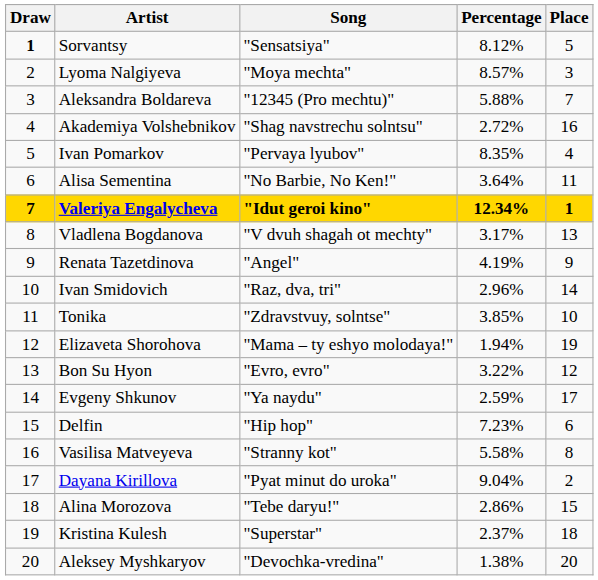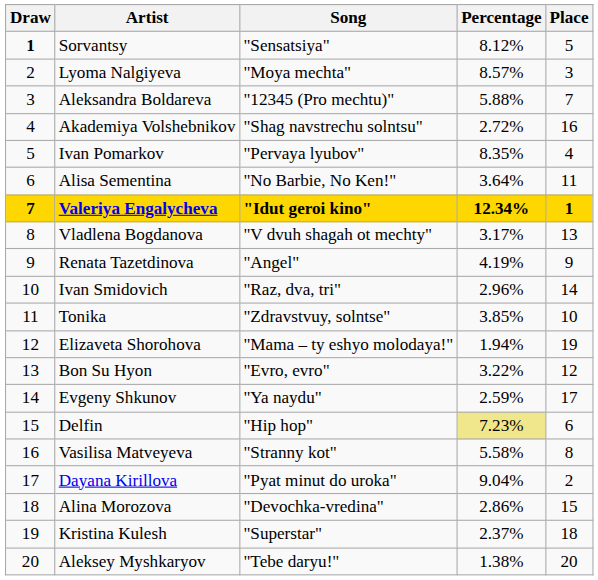 <table class="sortable wikitable" style="margin: 1em auto 1em auto; text-align:center">
 <tr bgcolor="#CCCCCC">
 <th>Draw</th>
 <th>Artist</th>
 <th>Song</th>
 <th>Percentage</th>
 <th>Place</th>
 </tr>
 <tr>
 <td><strong>1</strong></td>
 <td align="left">Sorvantsy</td>
 <td align="left">"Sensatsiya" </td>
 <td>8.12%</td>
 <td>5</td>
 </tr>
 <tr>
 <td>2</td>
 <td align="left">Lyoma Nalgiyeva</td>
 <td align="left">"Moya mechta" </td>
 <td>8.57%</td>
 <td>3</td>
 </tr>
 <tr>
 <td>3</td>
 <td align="left">Aleksandra Boldareva</td>
 <td align="left">"12345 (Pro mechtu)" </td>
 <td>5.88%</td>
 <td>7</td>
 </tr>
 <tr>
 <td>4</td>
 <td align="left">Akademiya Volshebnikov</td>
 <td align="left">"Shag navstrechu solntsu" </td>
 <td>2.72%</td>
 <td>16</td>
 </tr>
 <tr>
 <td>5</td>
 <td align="left">Ivan Pomarkov</td>
 <td align="left">"Pervaya lyubov" </td>
 <td>8.35%</td>
 <td>4</td>
 </tr>
 <tr>
 <td>6</td>
 <td align="left">Alisa Sementina</td>
 <td align="left">"No Barbie, No Ken!"</td>
 <td>3.64%</td>
 <td>11</td>
 </tr>
 <tr style="font-weight:bold; background:gold;">
 <td>7</td>
 <td align="left"><a href='#'>Valeriya Engalycheva</a></td>
 <td align="left">"Idut geroi kino" </td>
 <td>12.34%</td>
 <td>1</td>
 </tr>
 <tr>
 <td>8</td>
 <td align="left">Vladlena Bogdanova</td>
 <td align="left">"V dvuh shagah ot mechty" </td>
 <td>3.17%</td>
 <td>13</td>
 </tr>
 <tr>
 <td>9</td>
 <td align="left">Renata Tazetdinova</td>
 <td align="left">"Angel" </td>
 <td>4.19%</td>
 <td>9</td>
 </tr>
 <tr>
 <td>10</td>
 <td align="left">Ivan Smidovich</td>
 <td align="left">"Raz, dva, tri" </td>
 <td>2.96%</td>
 <td>14</td>
 </tr>
 <tr>
 <td>11</td>
 <td align="left">Tonika</td>
 <td align="left">"Zdravstvuy, solntse" </td>
 <td>3.85%</td>
 <td>10</td>
 </tr>
 <tr>
 <td>12</td>
 <td align="left">Elizaveta Shorohova</td>
 <td align="left">"Mama – ty eshyo molodaya!" </td>
 <td>1.94%</td>
 <td>19</td>
 </tr>
 <tr>
 <td>13</td>
 <td align="left">Bon Su Hyon</td>
 <td align="left">"Evro, evro" </td>
 <td>3.22%</td>
 <td>12</td>
 </tr>
 <tr>
 <td>14</td>
 <td align="left">Evgeny Shkunov</td>
 <td align="left">"Ya naydu" </td>
 <td>2.59%</td>
 <td>17</td>
 </tr>
 <tr>
 <td>15</td>
 <td align="left">Delfin</td>
 <td align="left">"Hip hop" </td>
-<td>7.23%</td>
+<td style="background: khaki;">7.23%</td>
 <td>6</td>
 </tr>
 <tr>
 <td>16</td>
 <td align="left">Vasilisa Matveyeva</td>
 <td align="left">"Stranny kot" </td>
 <td>5.58%</td>
 <td>8</td>
 </tr>
 <tr>
 <td>17</td>
 <td align="left"><a href='#'>Dayana Kirillova</a></td>
 <td align="left">"Pyat minut do uroka" </td>
 <td>9.04%</td>
 <td>2</td>
 </tr>
 <tr>
 <td>18</td>
 <td align="left">Alina Morozova</td>
-<td align="left">"Tebe daryu!" </td>
+<td align="left">"Devochka-vredina" </td>
 <td>2.86%</td>
 <td>15</td>
 </tr>
 <tr>
 <td>19</td>
 <td align="left">Kristina Kulesh</td>
 <td align="left">"Superstar"</td>
 <td>2.37%</td>
 <td>18</td>
 </tr>
 <tr>
 <td>20</td>
 <td align="left">Aleksey Myshkaryov</td>
-<td align="left">"Devochka-vredina" </td>
+<td align="left">"Tebe daryu!" </td>
 <td>1.38%</td>
 <td>20</td>
 </tr>
 </table>
